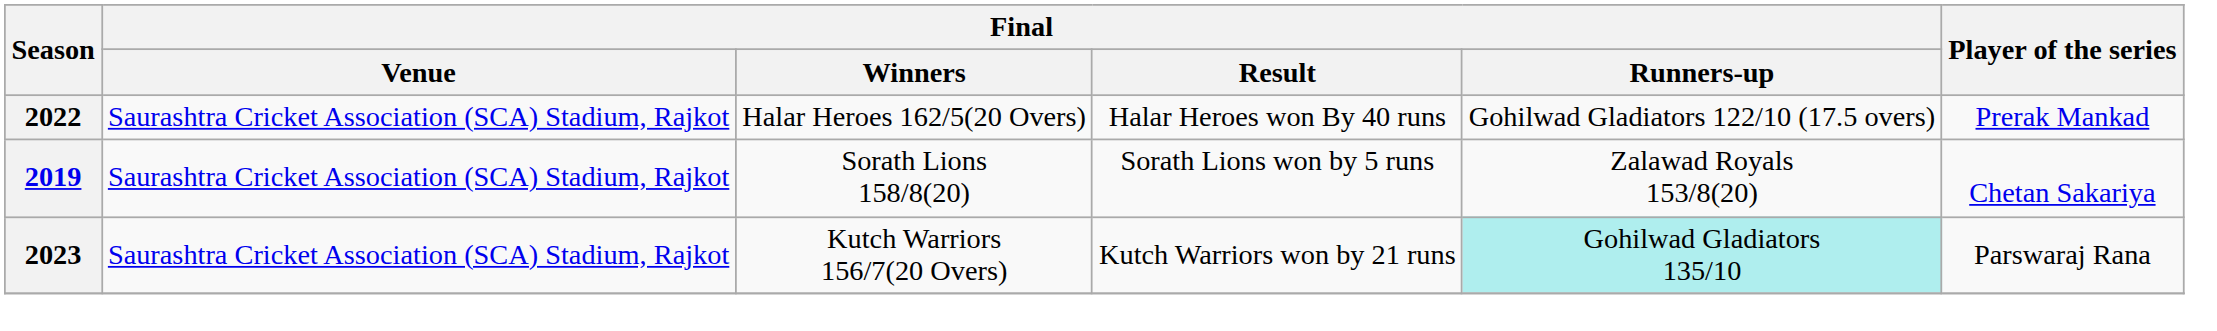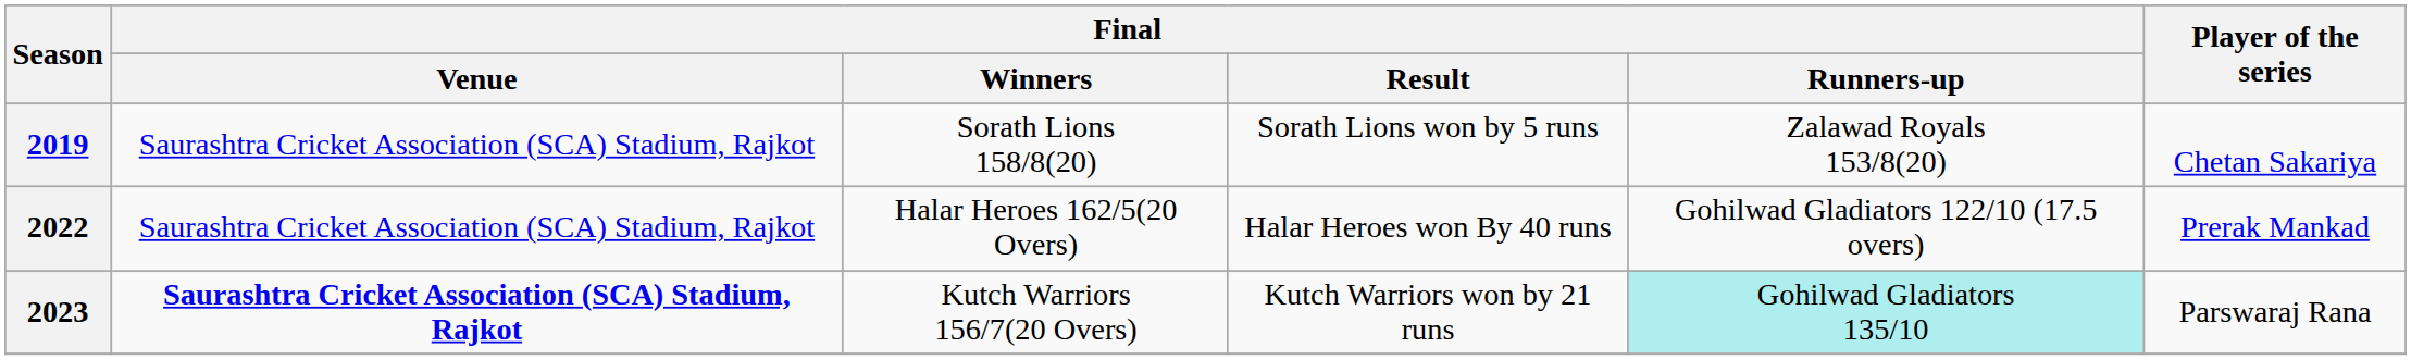 <table class="wikitable" style="text-align:center">
 <tr>
 <th rowspan=2>Season</th>
 <th colspan=4>Final</th>
 <th rowspan=2>Player of the series</th>
 </tr>
 <tr>
 <th>Venue</th>
 <th>Winners</th>
 <th>Result</th>
 <th>Runners-up</th>
 </tr>
 <tr>
+<th><a href='#'>2019</a></th>
+<td><a href='#'>Saurashtra Cricket Association (SCA) Stadium, Rajkot</a></td>
+<td>Sorath Lions<br>158/8(20)</td>
+<td>Sorath Lions won by 5 runs<br><br></td>
+<td>Zalawad Royals <br>153/8(20)</td>
+<td><br><a href='#'>Chetan Sakariya</a></td>
+</tr>
+<tr>
 <th>2022</th>
 <td><a href='#'>Saurashtra Cricket Association (SCA) Stadium, Rajkot</a></td>
 <td>Halar Heroes 162/5(20 Overs)</td>
 <td>Halar Heroes won By 40 runs<br></td>
 <td>Gohilwad Gladiators 122/10 (17.5 overs)</td>
 <td><a href='#'>Prerak Mankad</a></td>
 </tr>
 <tr>
-<th><a href='#'>2019</a></th>
-<td><a href='#'>Saurashtra Cricket Association (SCA) Stadium, Rajkot</a></td>
-<td>Sorath Lions<br>158/8(20)</td>
-<td>Sorath Lions won by 5 runs<br><br></td>
-<td>Zalawad Royals <br>153/8(20)</td>
-<td><br><a href='#'>Chetan Sakariya</a></td>
-</tr>
-<tr>
 <th>2023</th>
-<td><a href='#'>Saurashtra Cricket Association (SCA) Stadium, Rajkot</a></td>
+<td><strong><a href='#'>Saurashtra Cricket Association (SCA) Stadium, Rajkot</a></strong></td>
 <td>Kutch Warriors<br>156/7(20 Overs)</td>
 <td>Kutch Warriors won by 21 runs<br></td>
 <td style="background: paleturquoise;">Gohilwad Gladiators<br>135/10</td>
 <td>Parswaraj Rana</td>
 </tr>
 <tr>
 </tr>
 </table>
